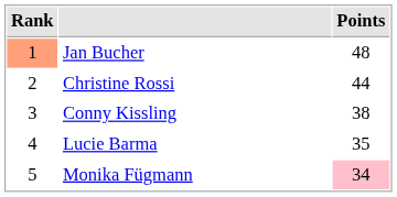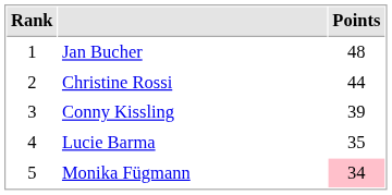 <table cellspacing="1" cellpadding="3" style="border:1px solid #AAAAAA;font-size:86%">
 <tr bgcolor="#E4E4E4">
 <th style="border-bottom:1px solid #AAAAAA" width=10>Rank</th>
 <th style="border-bottom:1px solid #AAAAAA" width=200></th>
 <th style="border-bottom:1px solid #AAAAAA" width=20>Points</th>
 </tr>
 <tr>
-<td align="center" style="background: lightsalmon;">1</td>
+<td align="center">1</td>
 <td> <a href='#'>Jan Bucher</a></td>
 <td align=center>48</td>
 </tr>
 <tr>
 <td align="center">2</td>
 <td> <a href='#'>Christine Rossi</a></td>
 <td align=center>44</td>
 </tr>
 <tr>
 <td align="center">3</td>
 <td> <a href='#'>Conny Kissling</a></td>
-<td align=center>38</td>
+<td align=center>39</td>
 </tr>
 <tr>
 <td align="center">4</td>
 <td> <a href='#'>Lucie Barma</a></td>
 <td align=center>35</td>
 </tr>
 <tr>
 <td align="center">5</td>
 <td> <a href='#'>Monika Fügmann</a></td>
 <td align=center style="background: pink;">34</td>
 </tr>
 </table>
